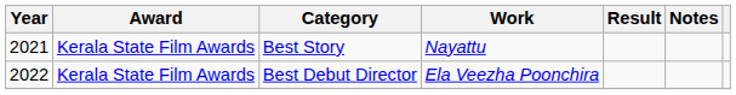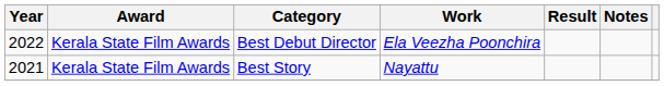 <table class="wikitable sortable">
 <tr>
 <th>Year</th>
 <th>Award</th>
 <th>Category</th>
 <th>Work</th>
 <th>Result</th>
 <th>Notes</th>
 <th></th>
 </tr>
 <tr>
+<td>2022</td>
+<td><a href='#'>Kerala State Film Awards</a></td>
+<td><a href='#'>Best Debut Director</a></td>
+<td><em><a href='#'>Ela Veezha Poonchira</a></em></td>
+<td></td>
+<td></td>
+<td></td>
+</tr>
+<tr>
 <td>2021</td>
 <td><a href='#'>Kerala State Film Awards</a></td>
 <td><a href='#'>Best Story</a></td>
 <td><em><a href='#'>Nayattu</a></em></td>
 <td></td>
 <td></td>
 <td></td>
 </tr>
 <tr>
-<td>2022</td>
-<td><a href='#'>Kerala State Film Awards</a></td>
-<td><a href='#'>Best Debut Director</a></td>
-<td><em><a href='#'>Ela Veezha Poonchira</a></em></td>
-<td></td>
-<td></td>
-<td></td>
-</tr>
-<tr>
 </tr>
 </table>
